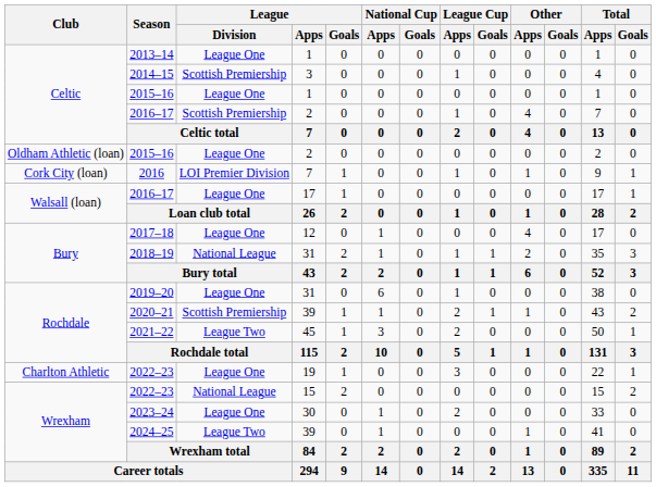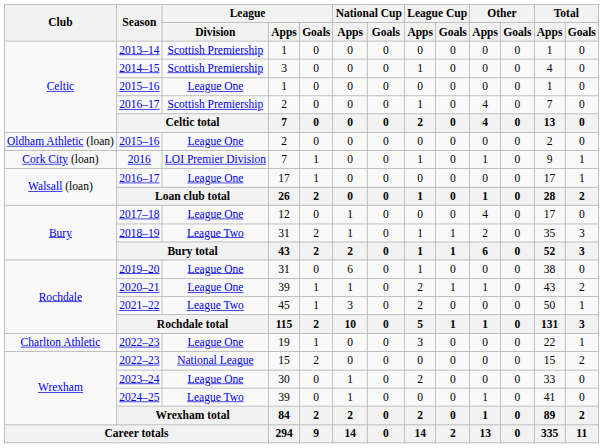 <table class="wikitable" style="text-align:center">
 <tr>
 <th rowspan="2">Club</th>
 <th rowspan="2">Season</th>
 <th colspan="3">League</th>
 <th colspan="2">National Cup</th>
 <th colspan="2">League Cup</th>
 <th colspan="2">Other</th>
 <th colspan="2">Total</th>
 </tr>
 <tr>
 <th>Division</th>
 <th>Apps</th>
 <th>Goals</th>
 <th>Apps</th>
 <th>Goals</th>
 <th>Apps</th>
 <th>Goals</th>
 <th>Apps</th>
 <th>Goals</th>
 <th>Apps</th>
 <th>Goals</th>
 </tr>
 <tr>
 <td rowspan="5"><a href='#'>Celtic</a></td>
 <td><a href='#'>2013–14</a></td>
-<td><a href='#'>League One</a></td>
+<td><a href='#'>Scottish Premiership</a></td>
 <td>1</td>
 <td>0</td>
 <td>0</td>
 <td>0</td>
 <td>0</td>
 <td>0</td>
 <td>0</td>
 <td>0</td>
 <td>1</td>
 <td>0</td>
 </tr>
 <tr>
 <td><a href='#'>2014–15</a></td>
 <td><a href='#'>Scottish Premiership</a></td>
 <td>3</td>
 <td>0</td>
 <td>0</td>
 <td>0</td>
 <td>1</td>
 <td>0</td>
 <td>0</td>
 <td>0</td>
 <td>4</td>
 <td>0</td>
 </tr>
 <tr>
 <td><a href='#'>2015–16</a></td>
 <td><a href='#'>League One</a></td>
 <td>1</td>
 <td>0</td>
 <td>0</td>
 <td>0</td>
 <td>0</td>
 <td>0</td>
 <td>0</td>
 <td>0</td>
 <td>1</td>
 <td>0</td>
 </tr>
 <tr>
 <td><a href='#'>2016–17</a></td>
 <td><a href='#'>Scottish Premiership</a></td>
 <td>2</td>
 <td>0</td>
 <td>0</td>
 <td>0</td>
 <td>1</td>
 <td>0</td>
 <td>4</td>
 <td>0</td>
 <td>7</td>
 <td>0</td>
 </tr>
 <tr>
 <th colspan="2">Celtic total</th>
 <th>7</th>
 <th>0</th>
 <th>0</th>
 <th>0</th>
 <th>2</th>
 <th>0</th>
 <th>4</th>
 <th>0</th>
 <th>13</th>
 <th>0</th>
 </tr>
 <tr>
 <td><a href='#'>Oldham Athletic</a> (loan)</td>
 <td><a href='#'>2015–16</a></td>
 <td><a href='#'>League One</a></td>
 <td>2</td>
 <td>0</td>
 <td>0</td>
 <td>0</td>
 <td>0</td>
 <td>0</td>
 <td>0</td>
 <td>0</td>
 <td>2</td>
 <td>0</td>
 </tr>
 <tr>
 <td><a href='#'>Cork City</a> (loan)</td>
 <td><a href='#'>2016</a></td>
 <td><a href='#'>LOI Premier Division</a></td>
 <td>7</td>
 <td>1</td>
 <td>0</td>
 <td>0</td>
 <td>1</td>
 <td>0</td>
 <td>1</td>
 <td>0</td>
 <td>9</td>
 <td>1</td>
 </tr>
 <tr>
 <td rowspan="2"><a href='#'>Walsall</a> (loan)</td>
 <td><a href='#'>2016–17</a></td>
 <td><a href='#'>League One</a></td>
 <td>17</td>
 <td>1</td>
 <td>0</td>
 <td>0</td>
 <td>0</td>
 <td>0</td>
 <td>0</td>
 <td>0</td>
 <td>17</td>
 <td>1</td>
 </tr>
 <tr>
 <th colspan="2">Loan club total</th>
 <th>26</th>
 <th>2</th>
 <th>0</th>
 <th>0</th>
 <th>1</th>
 <th>0</th>
 <th>1</th>
 <th>0</th>
 <th>28</th>
 <th>2</th>
 </tr>
 <tr>
 <td rowspan="3"><a href='#'>Bury</a></td>
 <td><a href='#'>2017–18</a></td>
 <td><a href='#'>League One</a></td>
 <td>12</td>
 <td>0</td>
 <td>1</td>
 <td>0</td>
 <td>0</td>
 <td>0</td>
 <td>4</td>
 <td>0</td>
 <td>17</td>
 <td>0</td>
 </tr>
 <tr>
 <td><a href='#'>2018–19</a></td>
-<td><a href='#'>National League</a></td>
+<td><a href='#'>League Two</a></td>
 <td>31</td>
 <td>2</td>
 <td>1</td>
 <td>0</td>
 <td>1</td>
 <td>1</td>
 <td>2</td>
 <td>0</td>
 <td>35</td>
 <td>3</td>
 </tr>
 <tr>
 <th colspan="2">Bury total</th>
 <th>43</th>
 <th>2</th>
 <th>2</th>
 <th>0</th>
 <th>1</th>
 <th>1</th>
 <th>6</th>
 <th>0</th>
 <th>52</th>
 <th>3</th>
 </tr>
 <tr>
 <td rowspan="4"><a href='#'>Rochdale</a></td>
 <td><a href='#'>2019–20</a></td>
 <td><a href='#'>League One</a></td>
 <td>31</td>
 <td>0</td>
 <td>6</td>
 <td>0</td>
 <td>1</td>
 <td>0</td>
 <td>0</td>
 <td>0</td>
 <td>38</td>
 <td>0</td>
 </tr>
 <tr>
 <td><a href='#'>2020–21</a></td>
-<td><a href='#'>Scottish Premiership</a></td>
+<td><a href='#'>League One</a></td>
 <td>39</td>
 <td>1</td>
 <td>1</td>
 <td>0</td>
 <td>2</td>
 <td>1</td>
 <td>1</td>
 <td>0</td>
 <td>43</td>
 <td>2</td>
 </tr>
 <tr>
 <td><a href='#'>2021–22</a></td>
 <td><a href='#'>League Two</a></td>
 <td>45</td>
 <td>1</td>
 <td>3</td>
 <td>0</td>
 <td>2</td>
 <td>0</td>
 <td>0</td>
 <td>0</td>
 <td>50</td>
 <td>1</td>
 </tr>
 <tr>
 <th colspan="2">Rochdale total</th>
 <th>115</th>
 <th>2</th>
 <th>10</th>
 <th>0</th>
 <th>5</th>
 <th>1</th>
 <th>1</th>
 <th>0</th>
 <th>131</th>
 <th>3</th>
 </tr>
 <tr>
 <td><a href='#'>Charlton Athletic</a></td>
 <td><a href='#'>2022–23</a></td>
 <td><a href='#'>League One</a></td>
 <td>19</td>
 <td>1</td>
 <td>0</td>
 <td>0</td>
 <td>3</td>
 <td>0</td>
 <td>0</td>
 <td>0</td>
 <td>22</td>
 <td>1</td>
 </tr>
 <tr>
 <td rowspan="4"><a href='#'>Wrexham</a></td>
 <td><a href='#'>2022–23</a></td>
 <td><a href='#'>National League</a></td>
 <td>15</td>
 <td>2</td>
 <td>0</td>
 <td>0</td>
 <td>0</td>
 <td>0</td>
 <td>0</td>
 <td>0</td>
 <td>15</td>
 <td>2</td>
 </tr>
 <tr>
 <td><a href='#'>2023–24</a></td>
 <td><a href='#'>League One</a></td>
 <td>30</td>
 <td>0</td>
 <td>1</td>
 <td>0</td>
 <td>2</td>
 <td>0</td>
 <td>0</td>
 <td>0</td>
 <td>33</td>
 <td>0</td>
 </tr>
 <tr>
 <td><a href='#'>2024–25</a></td>
 <td><a href='#'>League Two</a></td>
 <td>39</td>
 <td>0</td>
 <td>1</td>
 <td>0</td>
 <td>0</td>
 <td>0</td>
 <td>1</td>
 <td>0</td>
 <td>41</td>
 <td>0</td>
 </tr>
 <tr>
 <th colspan="2">Wrexham total</th>
 <th>84</th>
 <th>2</th>
 <th>2</th>
 <th>0</th>
 <th>2</th>
 <th>0</th>
 <th>1</th>
 <th>0</th>
 <th>89</th>
 <th>2</th>
 </tr>
 <tr>
 <th colspan="3">Career totals</th>
 <th>294</th>
 <th>9</th>
 <th>14</th>
 <th>0</th>
 <th>14</th>
 <th>2</th>
 <th>13</th>
 <th>0</th>
 <th>335</th>
 <th>11</th>
 </tr>
 </table>
